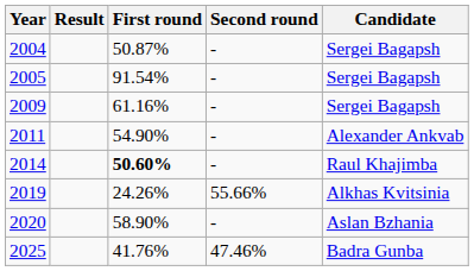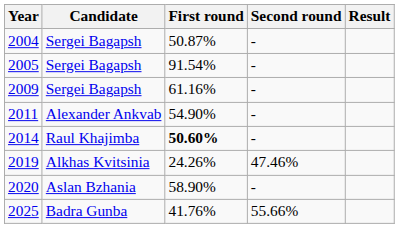 <table class="wikitable">
 <tr>
 <th>Year</th>
-<th>Result</th>
+<th>Candidate</th>
 <th>First round</th>
 <th>Second round</th>
-<th>Candidate</th>
+<th>Result</th>
 </tr>
 <tr>
 <td><a href='#'>2004</a></td>
-<td></td>
+<td><a href='#'>Sergei Bagapsh</a></td>
 <td>50.87%</td>
 <td>-</td>
-<td><a href='#'>Sergei Bagapsh</a></td>
+<td></td>
 </tr>
 <tr>
 <td><a href='#'>2005</a></td>
-<td></td>
+<td><a href='#'>Sergei Bagapsh</a></td>
 <td>91.54%</td>
 <td>-</td>
-<td><a href='#'>Sergei Bagapsh</a></td>
+<td></td>
 </tr>
 <tr>
 <td><a href='#'>2009</a></td>
-<td></td>
+<td><a href='#'>Sergei Bagapsh</a></td>
 <td>61.16%</td>
 <td>-</td>
-<td><a href='#'>Sergei Bagapsh</a></td>
+<td></td>
 </tr>
 <tr>
 <td><a href='#'>2011</a></td>
-<td></td>
+<td><a href='#'>Alexander Ankvab</a></td>
 <td>54.90%</td>
 <td>-</td>
-<td><a href='#'>Alexander Ankvab</a></td>
+<td></td>
 </tr>
 <tr>
 <td><a href='#'>2014</a></td>
-<td></td>
+<td><a href='#'>Raul Khajimba</a></td>
 <td><strong>50.60%</strong></td>
 <td>-</td>
-<td><a href='#'>Raul Khajimba</a></td>
+<td></td>
 </tr>
 <tr>
 <td><a href='#'>2019</a></td>
+<td><a href='#'>Alkhas Kvitsinia</a></td>
+<td>24.26%</td>
+<td>47.46%</td>
 <td></td>
-<td>24.26%</td>
-<td>55.66%</td>
-<td><a href='#'>Alkhas Kvitsinia</a></td>
 </tr>
 <tr>
 <td><a href='#'>2020</a></td>
-<td></td>
+<td><a href='#'>Aslan Bzhania</a></td>
 <td>58.90%</td>
 <td>-</td>
-<td><a href='#'>Aslan Bzhania</a></td>
+<td></td>
 </tr>
 <tr>
 <td><a href='#'>2025</a></td>
+<td><a href='#'>Badra Gunba</a></td>
+<td>41.76%</td>
+<td>55.66%</td>
 <td></td>
-<td>41.76%</td>
-<td>47.46%</td>
-<td><a href='#'>Badra Gunba</a></td>
 </tr>
 </table>
